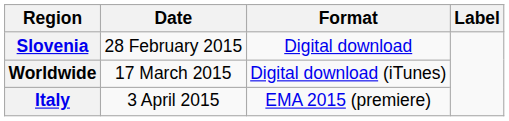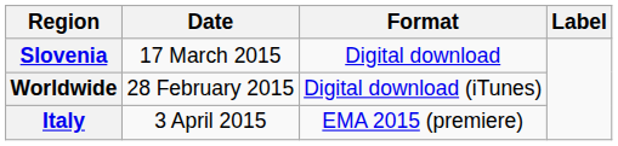 <table class="wikitable sortable plainrowheaders" style="text-align:center;">
 <tr>
 <th>Region</th>
 <th>Date</th>
 <th>Format</th>
 <th>Label</th>
 </tr>
 <tr>
 <th scope="row"><a href='#'>Slovenia</a></th>
-<td>28 February 2015</td>
+<td>17 March 2015</td>
 <td><a href='#'>Digital download</a></td>
 <td rowspan=3></td>
 </tr>
 <tr>
 <th scope="row">Worldwide</th>
-<td>17 March 2015</td>
+<td>28 February 2015</td>
 <td><a href='#'>Digital download</a> (iTunes)</td>
 </tr>
 <tr>
 <th scope="row"><a href='#'>Italy</a></th>
 <td>3 April 2015</td>
 <td><a href='#'>EMA 2015</a> (premiere)</td>
 </tr>
 </table>
